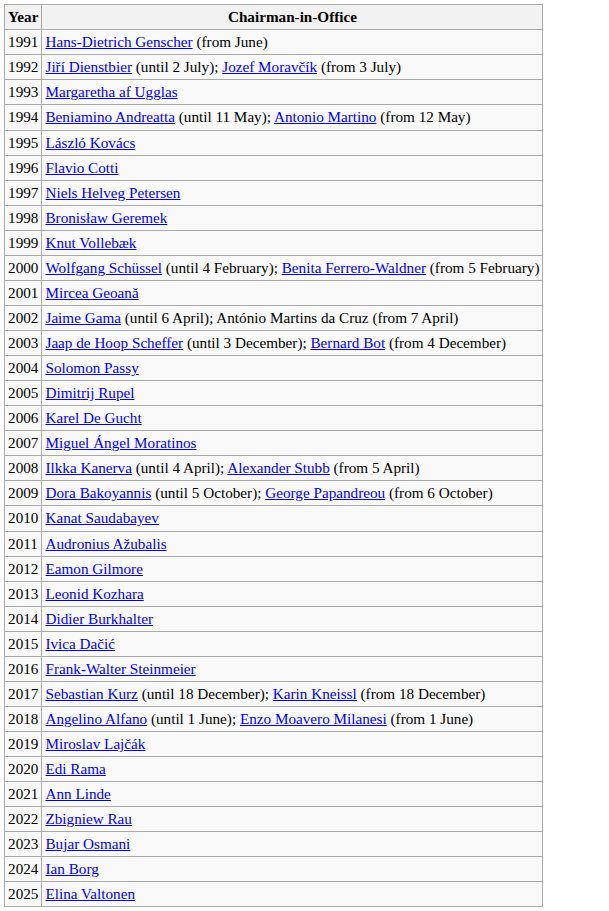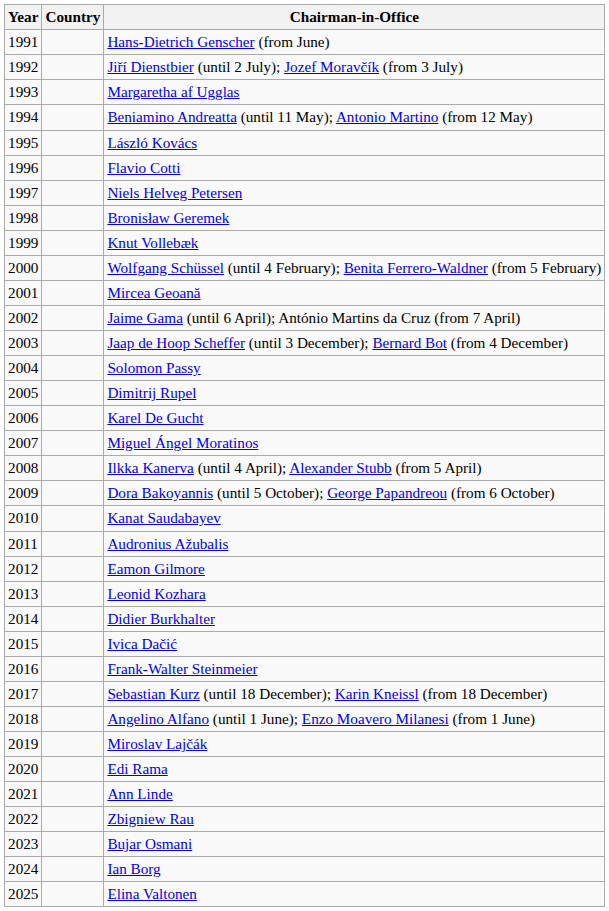 <table class="wikitable" style="font-size:95%;">
 <tr>
 <th>Year</th>
+<th>Country</th>
 <th>Chairman-in-Office</th>
 </tr>
 <tr>
 <td>1991</td>
+<td style="white-space:nowrap;"></td>
 <td><a href='#'>Hans-Dietrich Genscher</a> (from June)</td>
 </tr>
 <tr>
 <td>1992</td>
+<td style="white-space:nowrap;"></td>
 <td><a href='#'>Jiří Dienstbier</a> (until 2 July); <a href='#'>Jozef Moravčík</a> (from 3 July)</td>
 </tr>
 <tr>
 <td>1993</td>
+<td style="white-space:nowrap;"></td>
 <td><a href='#'>Margaretha af Ugglas</a></td>
 </tr>
 <tr>
 <td>1994</td>
+<td style="white-space:nowrap;"></td>
 <td><a href='#'>Beniamino Andreatta</a> (until 11 May); <a href='#'>Antonio Martino</a> (from 12 May)</td>
 </tr>
 <tr>
 <td>1995</td>
+<td style="white-space:nowrap;"></td>
 <td><a href='#'>László Kovács</a></td>
 </tr>
 <tr>
 <td>1996</td>
+<td style="white-space:nowrap;"></td>
 <td><a href='#'>Flavio Cotti</a></td>
 </tr>
 <tr>
 <td>1997</td>
+<td style="white-space:nowrap;"></td>
 <td><a href='#'>Niels Helveg Petersen</a></td>
 </tr>
 <tr>
 <td>1998</td>
+<td style="white-space:nowrap;"></td>
 <td><a href='#'>Bronisław Geremek</a></td>
 </tr>
 <tr>
 <td>1999</td>
+<td style="white-space:nowrap;"></td>
 <td><a href='#'>Knut Vollebæk</a></td>
 </tr>
 <tr>
 <td>2000</td>
+<td style="white-space:nowrap;"></td>
 <td><a href='#'>Wolfgang Schüssel</a> (until 4 February); <a href='#'>Benita Ferrero-Waldner</a> (from 5 February)</td>
 </tr>
 <tr>
 <td>2001</td>
+<td style="white-space:nowrap;"></td>
 <td><a href='#'>Mircea Geoană</a></td>
 </tr>
 <tr>
 <td>2002</td>
+<td style="white-space:nowrap;"></td>
 <td><a href='#'>Jaime Gama</a> (until 6 April); António Martins da Cruz (from 7 April)</td>
 </tr>
 <tr>
 <td>2003</td>
+<td style="white-space:nowrap;"></td>
 <td><a href='#'>Jaap de Hoop Scheffer</a> (until 3 December); <a href='#'>Bernard Bot</a> (from 4 December)</td>
 </tr>
 <tr>
 <td>2004</td>
+<td style="white-space:nowrap;"></td>
 <td><a href='#'>Solomon Passy</a></td>
 </tr>
 <tr>
 <td>2005</td>
+<td style="white-space:nowrap;"></td>
 <td><a href='#'>Dimitrij Rupel</a></td>
 </tr>
 <tr>
 <td>2006</td>
+<td style="white-space:nowrap;"></td>
 <td><a href='#'>Karel De Gucht</a></td>
 </tr>
 <tr>
 <td>2007</td>
+<td style="white-space:nowrap;"></td>
 <td><a href='#'>Miguel Ángel Moratinos</a></td>
 </tr>
 <tr>
 <td>2008</td>
+<td style="white-space:nowrap;"></td>
 <td><a href='#'>Ilkka Kanerva</a> (until 4 April); <a href='#'>Alexander Stubb</a> (from 5 April)</td>
 </tr>
 <tr>
 <td>2009</td>
+<td style="white-space:nowrap;"></td>
 <td><a href='#'>Dora Bakoyannis</a> (until 5 October); <a href='#'>George Papandreou</a> (from 6 October)</td>
 </tr>
 <tr>
 <td>2010</td>
+<td style="white-space:nowrap;"></td>
 <td><a href='#'>Kanat Saudabayev</a></td>
 </tr>
 <tr>
 <td>2011</td>
+<td style="white-space:nowrap;"></td>
 <td><a href='#'>Audronius Ažubalis</a></td>
 </tr>
 <tr>
 <td>2012</td>
+<td style="white-space:nowrap;"></td>
 <td><a href='#'>Eamon Gilmore</a></td>
 </tr>
 <tr>
 <td>2013</td>
+<td style="white-space:nowrap;"></td>
 <td><a href='#'>Leonid Kozhara</a></td>
 </tr>
 <tr>
 <td>2014</td>
+<td style="white-space:nowrap;"></td>
 <td><a href='#'>Didier Burkhalter</a></td>
 </tr>
 <tr>
 <td>2015</td>
+<td style="white-space:nowrap;"></td>
 <td><a href='#'>Ivica Dačić</a></td>
 </tr>
 <tr>
 <td>2016</td>
+<td style="white-space:nowrap;"></td>
 <td><a href='#'>Frank-Walter Steinmeier</a></td>
 </tr>
 <tr>
 <td>2017</td>
+<td style="white-space:nowrap;"></td>
 <td><a href='#'>Sebastian Kurz</a> (until 18 December); <a href='#'>Karin Kneissl</a> (from 18 December)</td>
 </tr>
 <tr>
 <td>2018</td>
+<td style="white-space:nowrap;"></td>
 <td><a href='#'>Angelino Alfano</a> (until 1 June); <a href='#'>Enzo Moavero Milanesi</a> (from 1 June)</td>
 </tr>
 <tr>
 <td>2019</td>
+<td style="white-space:nowrap;"></td>
 <td><a href='#'>Miroslav Lajčák</a></td>
 </tr>
 <tr>
 <td>2020</td>
+<td style="white-space:nowrap;"></td>
 <td><a href='#'>Edi Rama</a></td>
 </tr>
 <tr>
 <td>2021</td>
+<td style="white-space:nowrap;"></td>
 <td><a href='#'>Ann Linde</a></td>
 </tr>
 <tr>
 <td>2022</td>
+<td style="white-space:nowrap;"></td>
 <td><a href='#'>Zbigniew Rau</a></td>
 </tr>
 <tr>
 <td>2023</td>
+<td style="white-space:nowrap;"></td>
 <td><a href='#'>Bujar Osmani</a></td>
 </tr>
 <tr>
 <td>2024</td>
+<td style="white-space:nowrap;"></td>
 <td><a href='#'>Ian Borg</a></td>
 </tr>
 <tr>
 <td>2025</td>
+<td style="white-space:nowrap;"></td>
 <td><a href='#'>Elina Valtonen</a></td>
 </tr>
 </table>
